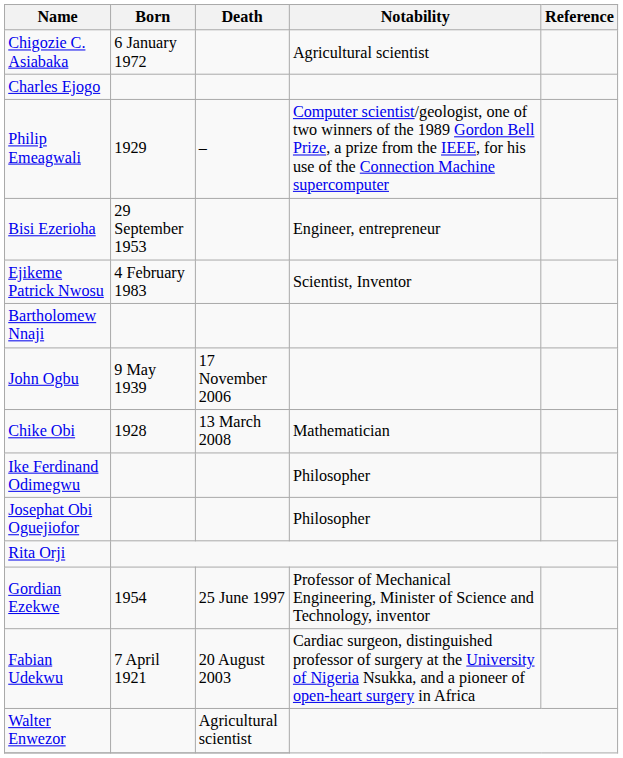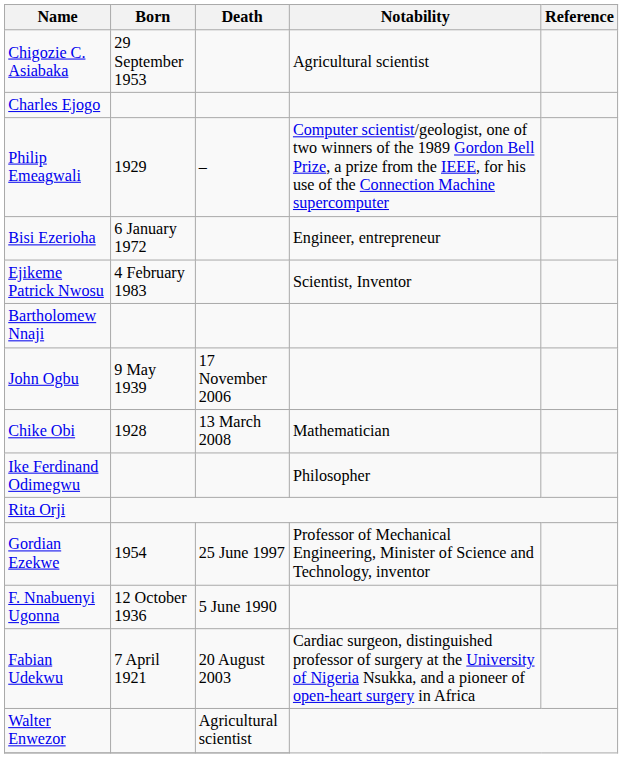 <table class="wikitable sortable">
 <tr>
 <th>Name</th>
 <th class="unsortable">Born</th>
 <th class="unsortable">Death</th>
 <th class="unsortable">Notability</th>
 <th class="unsortable">Reference</th>
 </tr>
 <tr>
 <td><a href='#'>Chigozie C. Asiabaka</a></td>
-<td>6 January 1972</td>
+<td>29 September 1953</td>
 <td></td>
 <td>Agricultural scientist</td>
 <td></td>
 </tr>
 <tr>
 <td><a href='#'>Charles Ejogo</a></td>
 <td></td>
 <td></td>
 <td></td>
 <td></td>
 </tr>
 <tr>
 <td><a href='#'>Philip Emeagwali</a></td>
 <td>1929</td>
 <td>–</td>
 <td><a href='#'>Computer scientist</a>/geologist, one of two winners of the 1989 <a href='#'>Gordon Bell Prize</a>, a prize from the <a href='#'>IEEE</a>, for his use of the <a href='#'>Connection Machine</a> <a href='#'>supercomputer</a></td>
 <td></td>
 </tr>
 <tr>
 <td><a href='#'>Bisi Ezerioha</a></td>
-<td>29 September 1953</td>
+<td>6 January 1972</td>
 <td></td>
 <td>Engineer, entrepreneur</td>
 <td></td>
 </tr>
 <tr>
 <td><a href='#'>Ejikeme Patrick Nwosu</a></td>
 <td>4 February 1983</td>
 <td></td>
 <td>Scientist, Inventor</td>
 <td></td>
 </tr>
 <tr>
 <td><a href='#'>Bartholomew Nnaji</a></td>
 <td></td>
 <td></td>
 <td></td>
 <td></td>
 </tr>
 <tr>
 <td><a href='#'>John Ogbu</a></td>
 <td>9 May 1939</td>
 <td>17 November 2006</td>
 <td></td>
 <td></td>
 </tr>
 <tr>
 <td><a href='#'>Chike Obi</a></td>
 <td>1928</td>
 <td>13 March 2008</td>
 <td>Mathematician</td>
 <td></td>
 </tr>
 <tr>
 <td><a href='#'>Ike Ferdinand Odimegwu</a></td>
 <td></td>
 <td></td>
 <td>Philosopher</td>
 <td></td>
 </tr>
 <tr>
-<td><a href='#'>Josephat Obi Oguejiofor</a></td>
-<td></td>
-<td></td>
-<td>Philosopher</td>
-<td></td>
-</tr>
-<tr>
 <td><a href='#'>Rita Orji</a></td>
 </tr>
 <tr>
 <td><a href='#'>Gordian Ezekwe</a></td>
 <td>1954</td>
 <td>25 June 1997</td>
 <td>Professor of Mechanical Engineering, Minister of Science and Technology, inventor</td>
+<td></td>
+</tr>
+<tr>
+<td><a href='#'>F. Nnabuenyi Ugonna</a></td>
+<td>12 October 1936</td>
+<td>5 June 1990</td>
+<td></td>
 <td></td>
 </tr>
 <tr>
 <td><a href='#'>Fabian Udekwu</a></td>
 <td>7 April 1921</td>
 <td>20 August 2003</td>
 <td>Cardiac surgeon, distinguished professor of surgery at the <a href='#'>University of Nigeria</a> Nsukka, and a pioneer of <a href='#'>open-heart surgery</a> in Africa</td>
 <td></td>
 </tr>
 <tr>
 <td><a href='#'>Walter Enwezor</a></td>
 <td 3 July 1936></td>
 <td>Agricultural scientist</td>
 </tr>
 <tr>
 </tr>
 </table>
